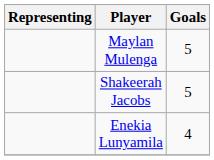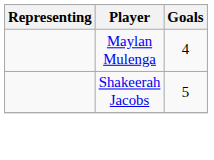 <table class="wikitable" style="font-size: 90%; text-align: center; width: 20%;">
 <tr>
 <th rowspan="1" width="5%">Representing</th>
 <th rowspan="1" width="12%">Player</th>
 <th rowspan="1" width="3%">Goals</th>
 </tr>
 <tr>
 <td></td>
 <td><a href='#'>Maylan Mulenga</a></td>
-<td>5</td>
+<td>4</td>
 </tr>
 <tr>
 <td></td>
 <td><a href='#'>Shakeerah Jacobs</a></td>
 <td>5</td>
 </tr>
 <tr>
-<td></td>
-<td><a href='#'>Enekia Lunyamila</a></td>
-<td>4</td>
-</tr>
-<tr>
 </tr>
 </table>
